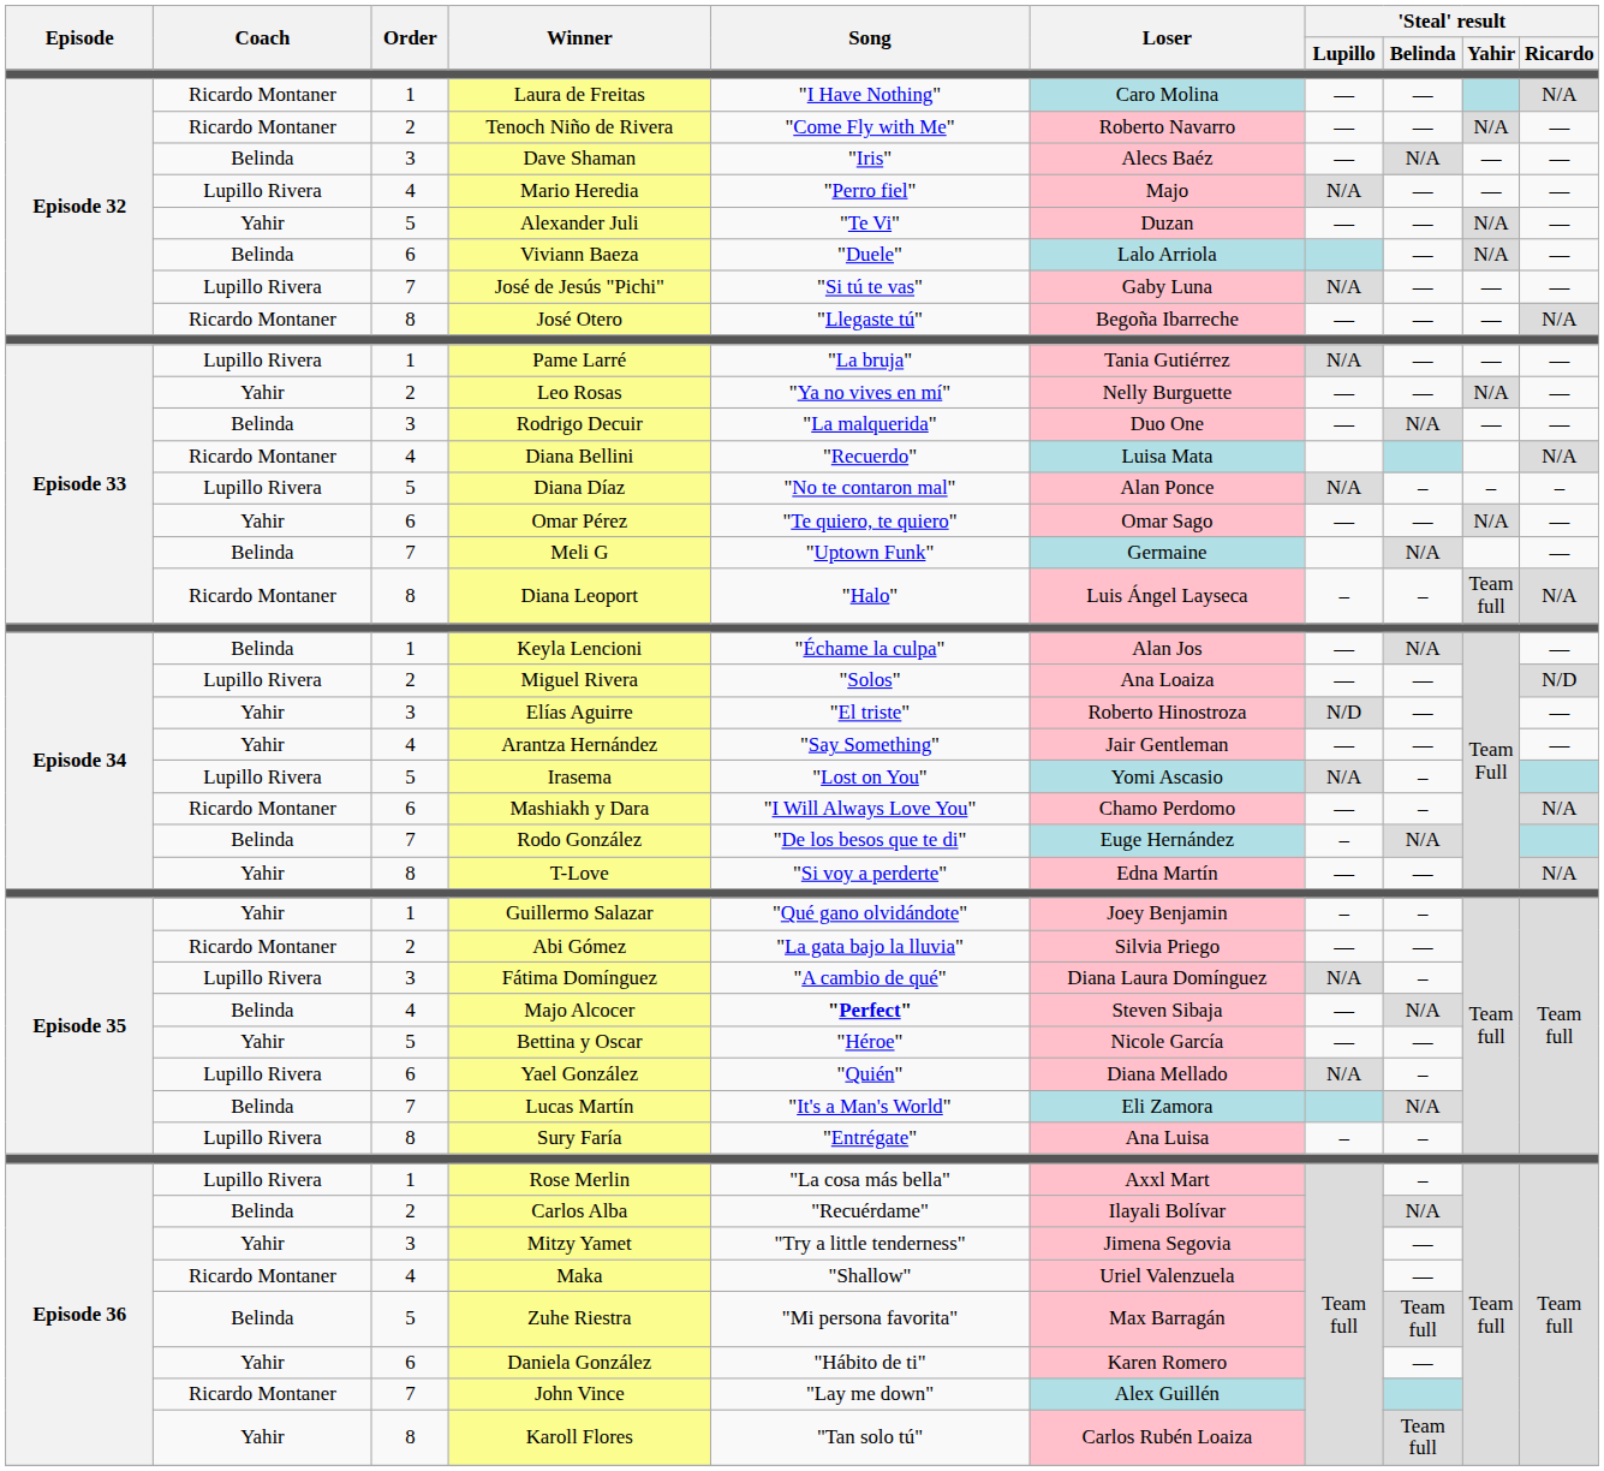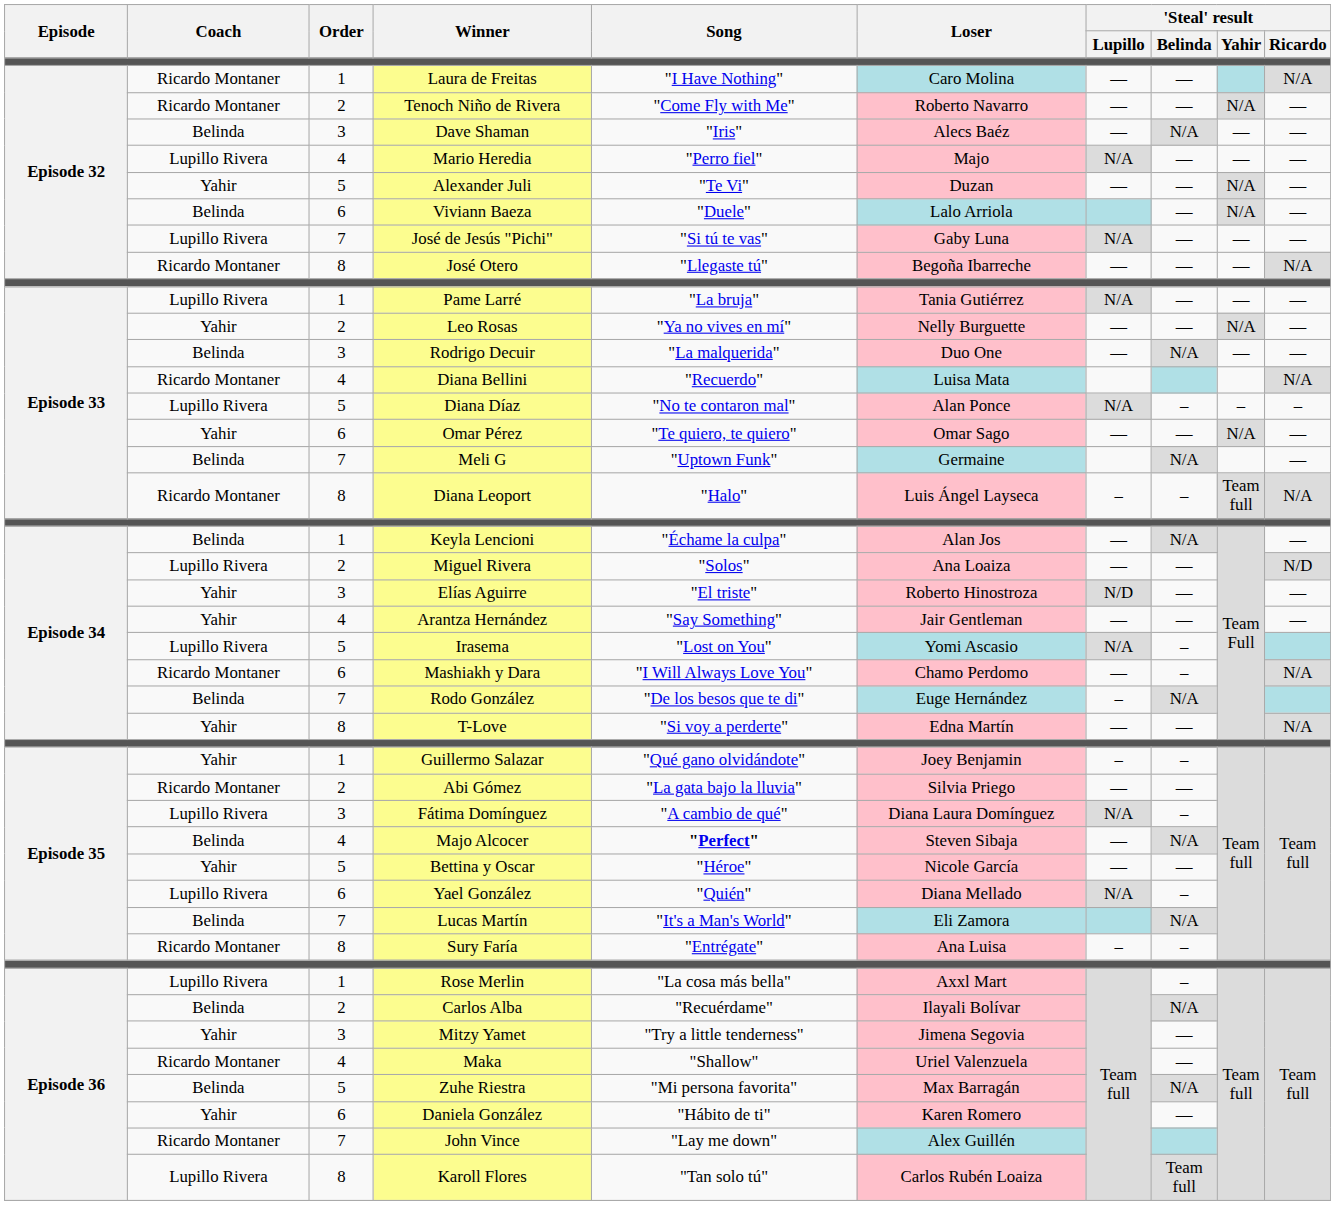 <table class="wikitable" style="text-align: center; width:100%;">
 <tr>
 <th rowspan="2" style="width:10%;">Episode</th>
 <th rowspan="2" style="width:15%;">Coach</th>
 <th rowspan="2" style="width:05%;">Order</th>
 <th rowspan="2" style="width:18%;">Winner</th>
 <th rowspan="2" style="width:22%;">Song</th>
 <th rowspan="2" style="width:19%;">Loser</th>
 <th colspan="4" style="width:20%;">'Steal' result</th>
 </tr>
 <tr>
 <th style="width:05%;">Lupillo</th>
 <th style="width:05%;">Belinda</th>
 <th style="width:05%;">Yahir</th>
 <th style="width:05%;">Ricardo</th>
 </tr>
 <tr>
 <td colspan="10" style="background:#555;"></td>
 </tr>
 <tr>
 <th rowspan="8">Episode 32 <br><small></small></th>
 <td>Ricardo Montaner</td>
 <td>1</td>
 <td style="background:#FCFD8F;">Laura de Freitas</td>
 <td>"<a href='#'>I Have Nothing</a>"</td>
 <td style="background:#b0e0e6;">Caro Molina</td>
 <td>—</td>
 <td>—</td>
 <td style="background:#b0e0e6;"><strong></strong></td>
 <td style="background:#DCDCDC;">N/A</td>
 </tr>
 <tr>
 <td>Ricardo Montaner</td>
 <td>2</td>
 <td style="background:#FCFD8F;">Tenoch Niño de Rivera</td>
 <td>"<a href='#'>Come Fly with Me</a>"</td>
 <td style="background:pink;">Roberto Navarro</td>
 <td>—</td>
 <td>—</td>
 <td style="background:#DCDCDC;">N/A</td>
 <td>—</td>
 </tr>
 <tr>
 <td>Belinda</td>
 <td>3</td>
 <td style="background:#FCFD8F;">Dave Shaman</td>
 <td>"<a href='#'>Iris</a>"</td>
 <td style="background:pink;">Alecs Baéz</td>
 <td>—</td>
 <td style="background:#DCDCDC;">N/A</td>
 <td>—</td>
 <td>—</td>
 </tr>
 <tr>
 <td>Lupillo Rivera</td>
 <td>4</td>
 <td style="background:#FCFD8F;">Mario Heredia</td>
 <td>"<a href='#'>Perro fiel</a>"</td>
 <td style="background:pink;">Majo</td>
 <td style="background:#DCDCDC;">N/A</td>
 <td>—</td>
 <td>—</td>
 <td>—</td>
 </tr>
 <tr>
 <td>Yahir</td>
 <td>5</td>
 <td style="background:#FCFD8F;">Alexander Juli</td>
 <td>"<a href='#'>Te Vi</a>"</td>
 <td style="background:pink;">Duzan</td>
 <td>—</td>
 <td>—</td>
 <td style="background:#DCDCDC;">N/A</td>
 <td>—</td>
 </tr>
 <tr>
 <td>Belinda</td>
 <td>6</td>
 <td style="background:#FCFD8F;">Viviann Baeza</td>
 <td>"<a href='#'>Duele</a>"</td>
 <td style="background:#b0e0e6;">Lalo Arriola</td>
 <td style="background:#b0e0e6;"><strong></strong></td>
 <td>—</td>
 <td style="background:#DCDCDC;">N/A</td>
 <td>—</td>
 </tr>
 <tr>
 <td>Lupillo Rivera</td>
 <td>7</td>
 <td style="background:#FCFD8F;">José de Jesús "Pichi"</td>
 <td>"<a href='#'>Si tú te vas</a>"</td>
 <td style="background:pink;">Gaby Luna</td>
 <td style="background:#DCDCDC;">N/A</td>
 <td>—</td>
 <td>—</td>
 <td>—</td>
 </tr>
 <tr>
 <td>Ricardo Montaner</td>
 <td>8</td>
 <td style="background:#FCFD8F;">José Otero</td>
 <td>"<a href='#'>Llegaste tú</a>"</td>
 <td style="background:pink;">Begoña Ibarreche</td>
 <td>—</td>
 <td>—</td>
 <td>—</td>
 <td style="background:#DCDCDC;">N/A</td>
 </tr>
 <tr>
 <td colspan="10" style="background:#555;"></td>
 </tr>
 <tr>
 <th rowspan="8">Episode 33 <br><small></small></th>
 <td>Lupillo Rivera</td>
 <td>1</td>
 <td style="background:#FCFD8F;">Pame Larré</td>
 <td>"<a href='#'>La bruja</a>"</td>
 <td style="background:pink;">Tania Gutiérrez</td>
 <td style="background:#DCDCDC;">N/A</td>
 <td>—</td>
 <td>—</td>
 <td>—</td>
 </tr>
 <tr>
 <td>Yahir</td>
 <td>2</td>
 <td style="background:#FCFD8F;">Leo Rosas</td>
 <td>"<a href='#'>Ya no vives en mí</a>"</td>
 <td style="background:pink;">Nelly Burguette</td>
 <td>—</td>
 <td>—</td>
 <td style="background:#DCDCDC;">N/A</td>
 <td>—</td>
 </tr>
 <tr>
 <td>Belinda</td>
 <td>3</td>
 <td style="background:#FCFD8F;">Rodrigo Decuir</td>
 <td>"<a href='#'>La malquerida</a>"</td>
 <td style="background:pink;">Duo One</td>
 <td>—</td>
 <td style="background:#DCDCDC;">N/A</td>
 <td>—</td>
 <td>—</td>
 </tr>
 <tr>
 <td>Ricardo Montaner</td>
 <td>4</td>
 <td style="background:#FCFD8F;">Diana Bellini</td>
 <td>"<a href='#'>Recuerdo</a>"</td>
 <td style="background:#b0e0e6;">Luisa Mata</td>
 <td><strong></strong></td>
 <td style="background:#b0e0e6;"><strong></strong></td>
 <td><strong></strong></td>
 <td style="background:#DCDCDC;">N/A</td>
 </tr>
 <tr>
 <td>Lupillo Rivera</td>
 <td>5</td>
 <td style="background:#FCFD8F;">Diana Díaz</td>
 <td>"<a href='#'>No te contaron mal</a>"</td>
 <td style="background:pink;">Alan Ponce</td>
 <td style="background:#DCDCDC;">N/A</td>
 <td>–</td>
 <td>–</td>
 <td>–</td>
 </tr>
 <tr>
 <td>Yahir</td>
 <td>6</td>
 <td style="background:#FCFD8F;">Omar Pérez</td>
 <td>"<a href='#'>Te quiero, te quiero</a>"</td>
 <td style="background:pink;">Omar Sago</td>
 <td>—</td>
 <td>—</td>
 <td style="background:#DCDCDC;">N/A</td>
 <td>—</td>
 </tr>
 <tr>
 <td>Belinda</td>
 <td>7</td>
 <td style="background:#FCFD8F;">Meli G</td>
 <td>"<a href='#'>Uptown Funk</a>"</td>
 <td style="background:#b0e0e6;">Germaine</td>
 <td></td>
 <td style="background:#DCDCDC;">N/A</td>
 <td></td>
 <td>—</td>
 </tr>
 <tr>
 <td>Ricardo Montaner</td>
 <td>8</td>
 <td style="background:#FCFD8F;">Diana Leoport</td>
 <td>"<a href='#'>Halo</a>"</td>
 <td style="background:pink;">Luis Ángel Layseca</td>
 <td>–</td>
 <td>–</td>
 <td style="background:#DCDCDC;">Team full</td>
 <td style="background:#DCDCDC;">N/A</td>
 </tr>
 <tr>
 <td colspan="10" style="background:#555;"></td>
 </tr>
 <tr>
 <th rowspan="8">Episode 34 <br><small></small></th>
 <td>Belinda</td>
 <td>1</td>
 <td style="background:#FCFD8F;">Keyla Lencioni</td>
 <td>"<a href='#'>Échame la culpa</a>"</td>
 <td style="background:pink;">Alan Jos</td>
 <td>—</td>
 <td style="background:#DCDCDC;">N/A</td>
 <td rowspan="8" style="background:#DCDCDC;">Team Full</td>
 <td>—</td>
 </tr>
 <tr>
 <td>Lupillo Rivera</td>
 <td>2</td>
 <td style="background:#FCFD8F;">Miguel Rivera</td>
 <td>"<a href='#'>Solos</a>"</td>
 <td style="background:pink;">Ana Loaiza</td>
 <td>—</td>
 <td>—</td>
 <td style="background:#DCDCDC;">N/D</td>
 </tr>
 <tr>
 <td>Yahir</td>
 <td>3</td>
 <td style="background:#FCFD8F;">Elías Aguirre</td>
 <td>"<a href='#'>El triste</a>"</td>
 <td style="background:pink;">Roberto Hinostroza</td>
 <td style="background:#DCDCDC;">N/D</td>
 <td>—</td>
 <td>—</td>
 </tr>
 <tr>
 <td>Yahir</td>
 <td>4</td>
 <td style="background:#FCFD8F;">Arantza Hernández</td>
 <td>"<a href='#'>Say Something</a>"</td>
 <td style="background:pink;">Jair Gentleman</td>
 <td>—</td>
 <td>—</td>
 <td>—</td>
 </tr>
 <tr>
 <td>Lupillo Rivera</td>
 <td>5</td>
 <td style="background:#FCFD8F;">Irasema</td>
 <td>"<a href='#'>Lost on You</a>"</td>
 <td style="background:#b0e0e6;">Yomi Ascasio</td>
 <td style="background:#DCDCDC;">N/A</td>
 <td>–</td>
 <td style="background:#b0e0e6;"><strong></strong></td>
 </tr>
 <tr>
 <td>Ricardo Montaner</td>
 <td>6</td>
 <td style="background:#FCFD8F;">Mashiakh y Dara</td>
 <td>"<a href='#'>I Will Always Love You</a>"</td>
 <td style="background:pink;">Chamo Perdomo</td>
 <td>—</td>
 <td>–</td>
 <td style="background:#DCDCDC;">N/A</td>
 </tr>
 <tr>
 <td>Belinda</td>
 <td>7</td>
 <td style="background:#FCFD8F;">Rodo González</td>
 <td>"<a href='#'>De los besos que te di</a>"</td>
 <td style="background:#b0e0e6;">Euge Hernández</td>
 <td>–</td>
 <td style="background:#DCDCDC;">N/A</td>
 <td style="background:#b0e0e6;"><strong></strong></td>
 </tr>
 <tr>
 <td>Yahir</td>
 <td>8</td>
 <td style="background:#FCFD8F;">T-Love</td>
 <td>"<a href='#'>Si voy a perderte</a>"</td>
 <td style="background:pink;">Edna Martín</td>
 <td>—</td>
 <td>—</td>
 <td style="background:#DCDCDC;">N/A</td>
 </tr>
 <tr>
 <td colspan="10" style="background:#555;"></td>
 </tr>
 <tr>
 <th rowspan="8">Episode 35 <br><small></small></th>
 <td>Yahir</td>
 <td>1</td>
 <td style="background:#FCFD8F;">Guillermo Salazar</td>
 <td>"<a href='#'>Qué gano olvidándote</a>"</td>
 <td style="background:pink;">Joey Benjamin</td>
 <td>–</td>
 <td>–</td>
 <td rowspan="8" style="background:#DCDCDC;">Team full</td>
 <td rowspan="8" style="background:#DCDCDC;">Team full</td>
 </tr>
 <tr>
 <td>Ricardo Montaner</td>
 <td>2</td>
 <td style="background:#FCFD8F;">Abi Gómez</td>
 <td>"<a href='#'>La gata bajo la lluvia</a>"</td>
 <td style="background:pink;">Silvia Priego</td>
 <td>—</td>
 <td>—</td>
 </tr>
 <tr>
 <td>Lupillo Rivera</td>
 <td>3</td>
 <td style="background:#FCFD8F;">Fátima Domínguez</td>
 <td>"<a href='#'>A cambio de qué</a>"</td>
 <td style="background:pink;">Diana Laura Domínguez</td>
 <td style="background:#DCDCDC;">N/A</td>
 <td>–</td>
 </tr>
 <tr>
 <td>Belinda</td>
 <td>4</td>
 <td style="background:#FCFD8F;">Majo Alcocer</td>
 <td><strong>"<a href='#'>Perfect</a>"</strong></td>
 <td style="background:pink;">Steven Sibaja</td>
 <td>—</td>
 <td style="background:#DCDCDC;">N/A</td>
 </tr>
 <tr>
 <td>Yahir</td>
 <td>5</td>
 <td style="background:#FCFD8F;">Bettina y Oscar</td>
 <td>"<a href='#'>Héroe</a>"</td>
 <td style="background:pink;">Nicole García</td>
 <td>—</td>
 <td>—</td>
 </tr>
 <tr>
 <td>Lupillo Rivera</td>
 <td>6</td>
 <td style="background:#FCFD8F;">Yael González</td>
 <td>"<a href='#'>Quién</a>"</td>
 <td style="background:pink;">Diana Mellado</td>
 <td style="background:#DCDCDC;">N/A</td>
 <td>–</td>
 </tr>
 <tr>
 <td>Belinda</td>
 <td>7</td>
 <td style="background:#FCFD8F;">Lucas Martín</td>
 <td>"<a href='#'>It's a Man's World</a>"</td>
 <td style="background:#b0e0e6;">Eli Zamora</td>
 <td style="background:#b0e0e6;"><strong></strong></td>
 <td style="background:#DCDCDC;">N/A</td>
 </tr>
 <tr>
-<td>Lupillo Rivera</td>
+<td>Ricardo Montaner</td>
 <td>8</td>
 <td style="background:#FCFD8F;">Sury Faría</td>
 <td>"<a href='#'>Entrégate</a>"</td>
 <td style="background:pink;">Ana Luisa</td>
 <td>–</td>
 <td>–</td>
 </tr>
 <tr>
 <td colspan="10" style="background:#555;"></td>
 </tr>
 <tr>
 <th rowspan="8">Episode 36 <br><small></small></th>
 <td>Lupillo Rivera</td>
 <td>1</td>
 <td style="background:#FCFD8F;">Rose Merlin</td>
 <td>"La cosa más bella"</td>
 <td style="background:pink;">Axxl Mart</td>
 <td rowspan="8" style="background:#DCDCDC;">Team full</td>
 <td>–</td>
 <td rowspan="8" style="background:#DCDCDC;">Team full</td>
 <td rowspan="8" style="background:#DCDCDC;">Team full</td>
 </tr>
 <tr>
 <td>Belinda</td>
 <td>2</td>
 <td style="background:#FCFD8F;">Carlos Alba</td>
 <td>"Recuérdame"</td>
 <td style="background:pink;">Ilayali Bolívar</td>
 <td style="background:#DCDCDC;">N/A</td>
 </tr>
 <tr>
 <td>Yahir</td>
 <td>3</td>
 <td style="background:#FCFD8F;">Mitzy Yamet</td>
 <td>"Try a little tenderness"</td>
 <td style="background:pink;">Jimena Segovia</td>
 <td>—</td>
 </tr>
 <tr>
 <td>Ricardo Montaner</td>
 <td>4</td>
 <td style="background:#FCFD8F;">Maka</td>
 <td>"Shallow"</td>
 <td style="background:pink;">Uriel Valenzuela</td>
 <td>—</td>
 </tr>
 <tr>
 <td>Belinda</td>
 <td>5</td>
 <td style="background:#FCFD8F;">Zuhe Riestra</td>
 <td>"Mi persona favorita"</td>
 <td style="background:pink;">Max Barragán</td>
-<td style="background:#DCDCDC;">Team full</td>
+<td style="background:#DCDCDC;">N/A</td>
 </tr>
 <tr>
 <td>Yahir</td>
 <td>6</td>
 <td style="background:#FCFD8F;">Daniela González</td>
 <td>"Hábito de ti"</td>
 <td style="background:pink;">Karen Romero</td>
 <td>—</td>
 </tr>
 <tr>
 <td>Ricardo Montaner</td>
 <td>7</td>
 <td style="background:#FCFD8F;">John Vince</td>
 <td>"Lay me down"</td>
 <td style="background:#b0e0e6;">Alex Guillén</td>
 <td style="background:#b0e0e6;"><br><strong></strong></td>
 </tr>
 <tr>
-<td>Yahir</td>
+<td>Lupillo Rivera</td>
 <td>8</td>
 <td style="background:#FCFD8F;">Karoll Flores</td>
 <td>"Tan solo tú"</td>
 <td style="background:pink;">Carlos Rubén Loaiza</td>
 <td style="background:#DCDCDC;">Team full</td>
 </tr>
 <tr>
 </tr>
 </table>
